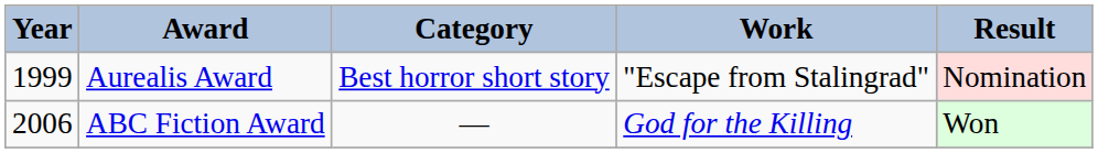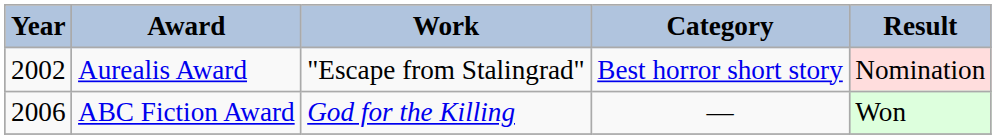 <table class="wikitable">
 <tr>
 <th style="background:#B0C4DE;">Year</th>
 <th style="background:#B0C4DE;">Award</th>
+<th style="background:#B0C4DE;">Work</th>
 <th style="background:#B0C4DE;">Category</th>
-<th style="background:#B0C4DE;">Work</th>
 <th style="background:#B0C4DE;">Result</th>
 </tr>
 <tr>
-<td>1999</td>
+<td>2002</td>
 <td><a href='#'>Aurealis Award</a></td>
+<td>"Escape from Stalingrad"</td>
 <td><a href='#'>Best horror short story</a></td>
-<td>"Escape from Stalingrad"</td>
 <td bgcolor="ffdddd">Nomination</td>
 </tr>
 <tr>
 <td>2006</td>
 <td><a href='#'>ABC Fiction Award</a></td>
+<td><em><a href='#'>God for the Killing</a></em></td>
 <td align="center">—</td>
-<td><em><a href='#'>God for the Killing</a></em></td>
 <td bgcolor="#ddffdd">Won</td>
 </tr>
 </table>
